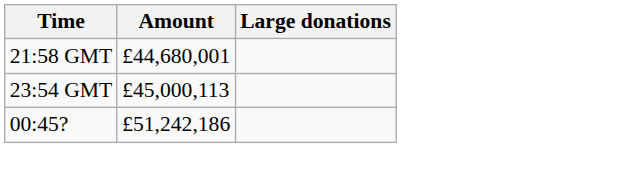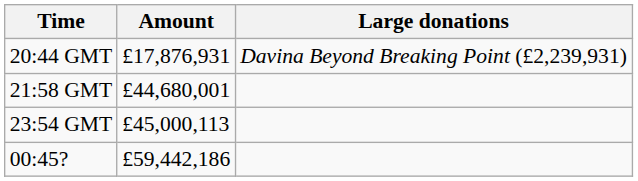 <table class="wikitable">
 <tr>
 <th>Time</th>
 <th>Amount</th>
 <th>Large donations</th>
+</tr>
+<tr>
+<td>20:44 GMT</td>
+<td>£17,876,931</td>
+<td><em>Davina Beyond Breaking Point</em> (£2,239,931)</td>
 </tr>
 <tr>
 <td>21:58 GMT</td>
 <td>£44,680,001</td>
 <td></td>
 </tr>
 <tr>
 <td>23:54 GMT</td>
 <td>£45,000,113</td>
 <td></td>
 </tr>
 <tr>
 <td>00:45?</td>
-<td>£51,242,186</td>
+<td>£59,442,186</td>
 <td></td>
 </tr>
 </table>
